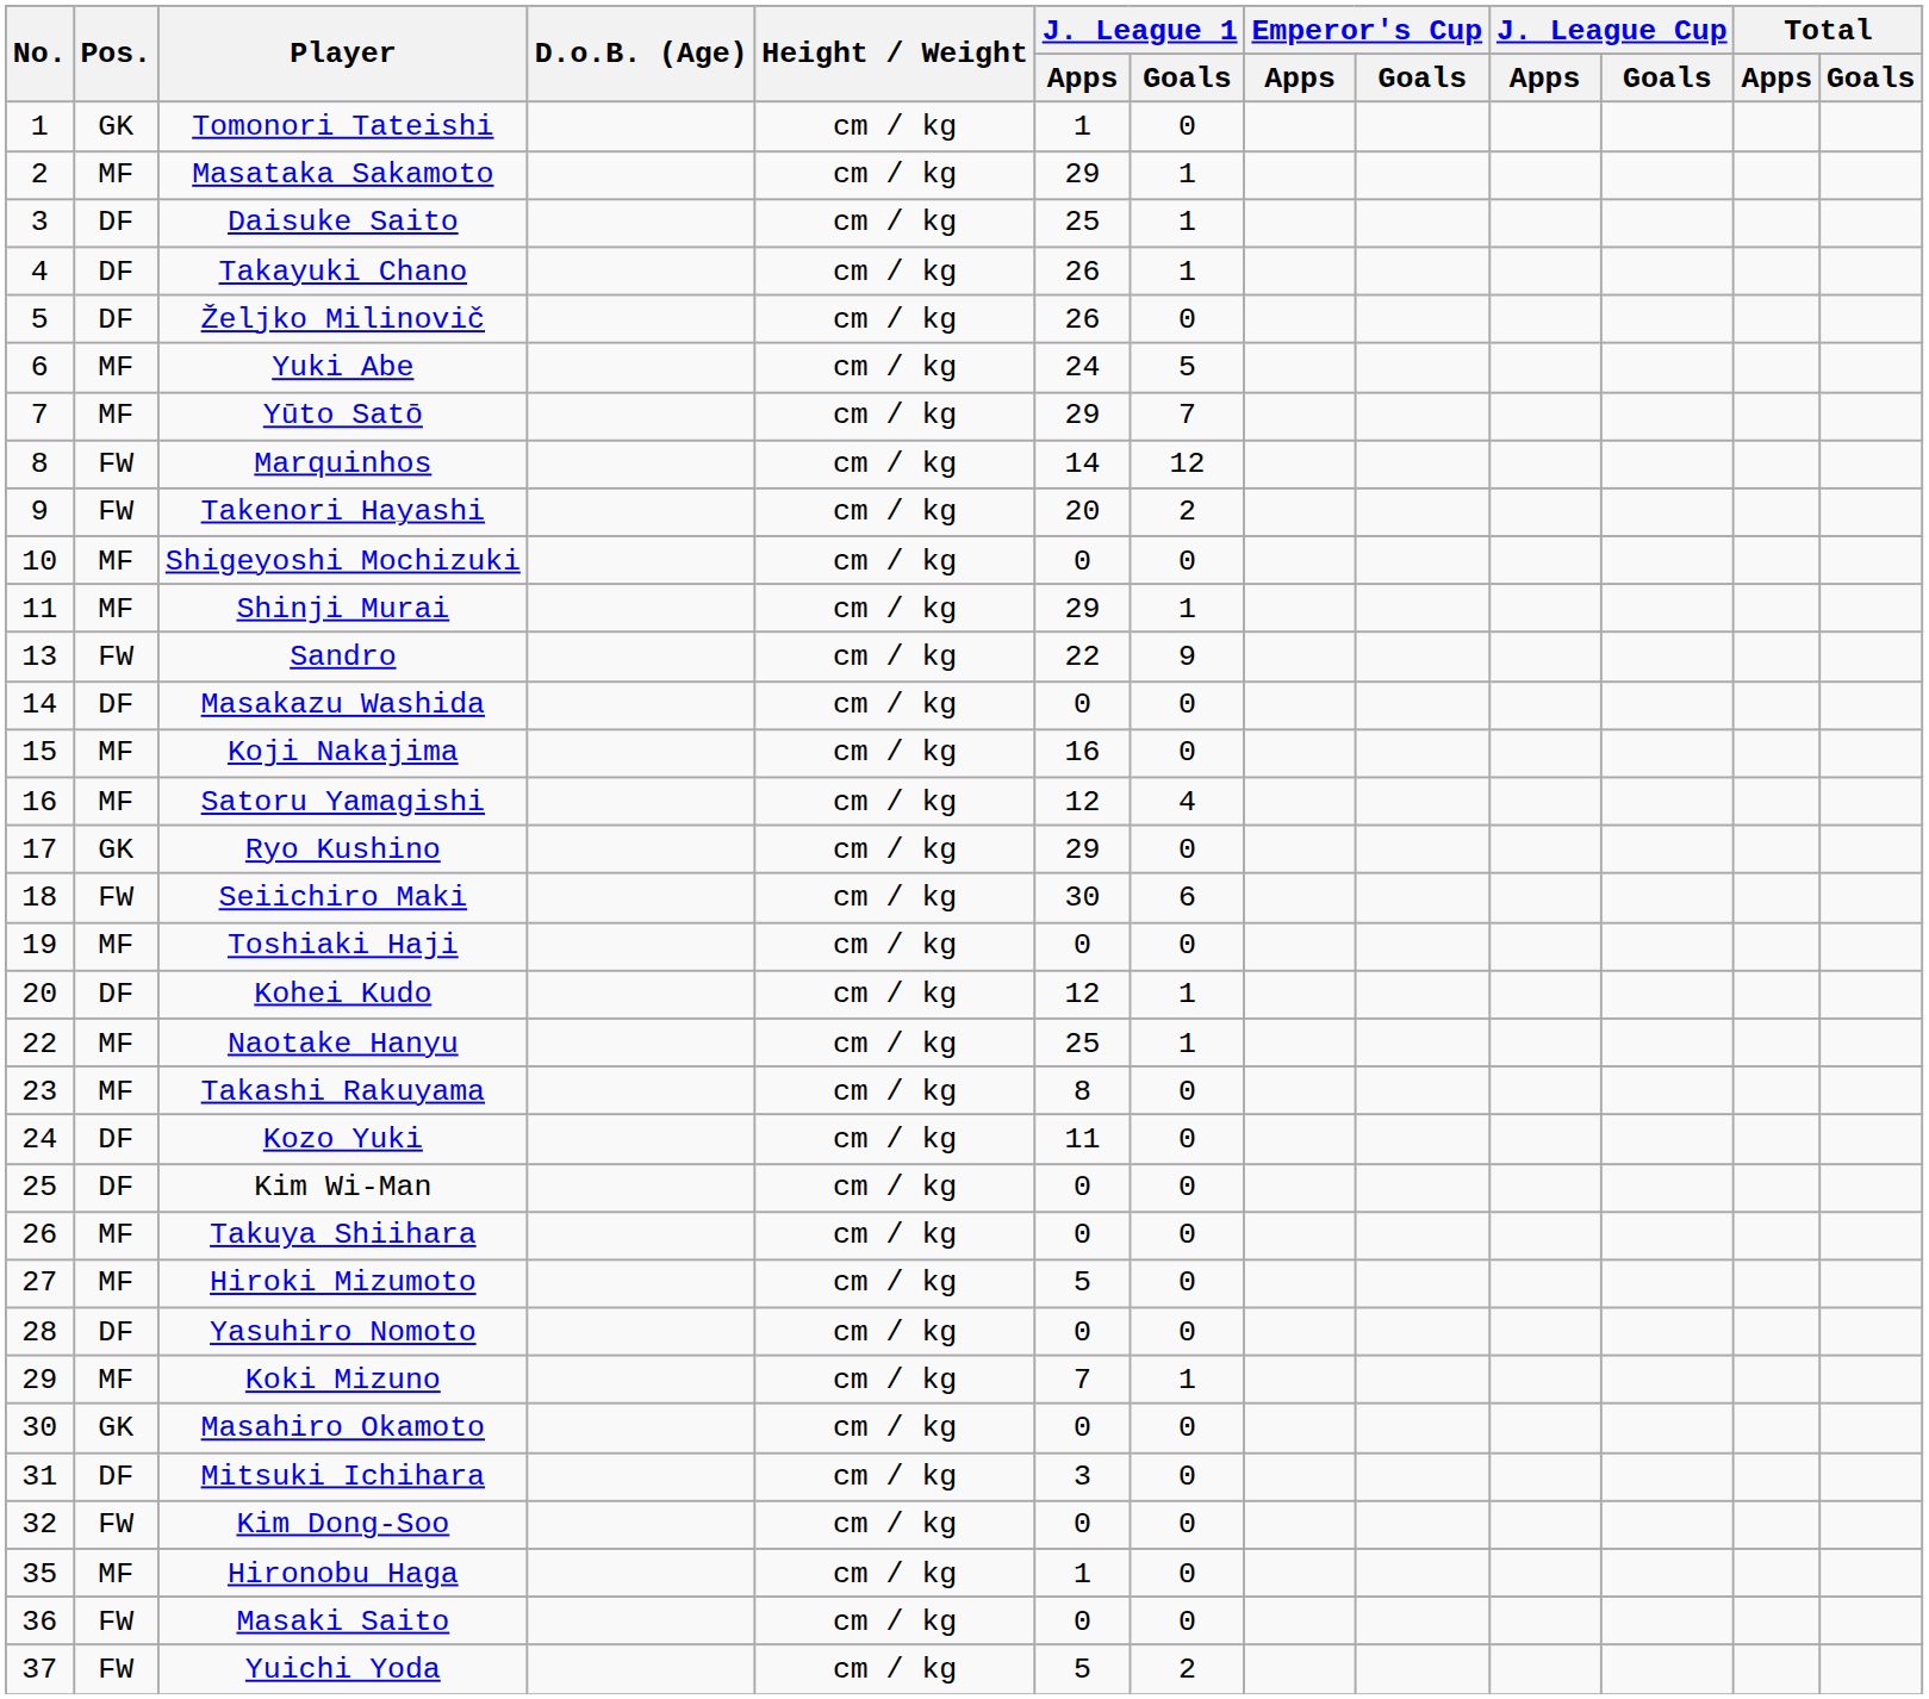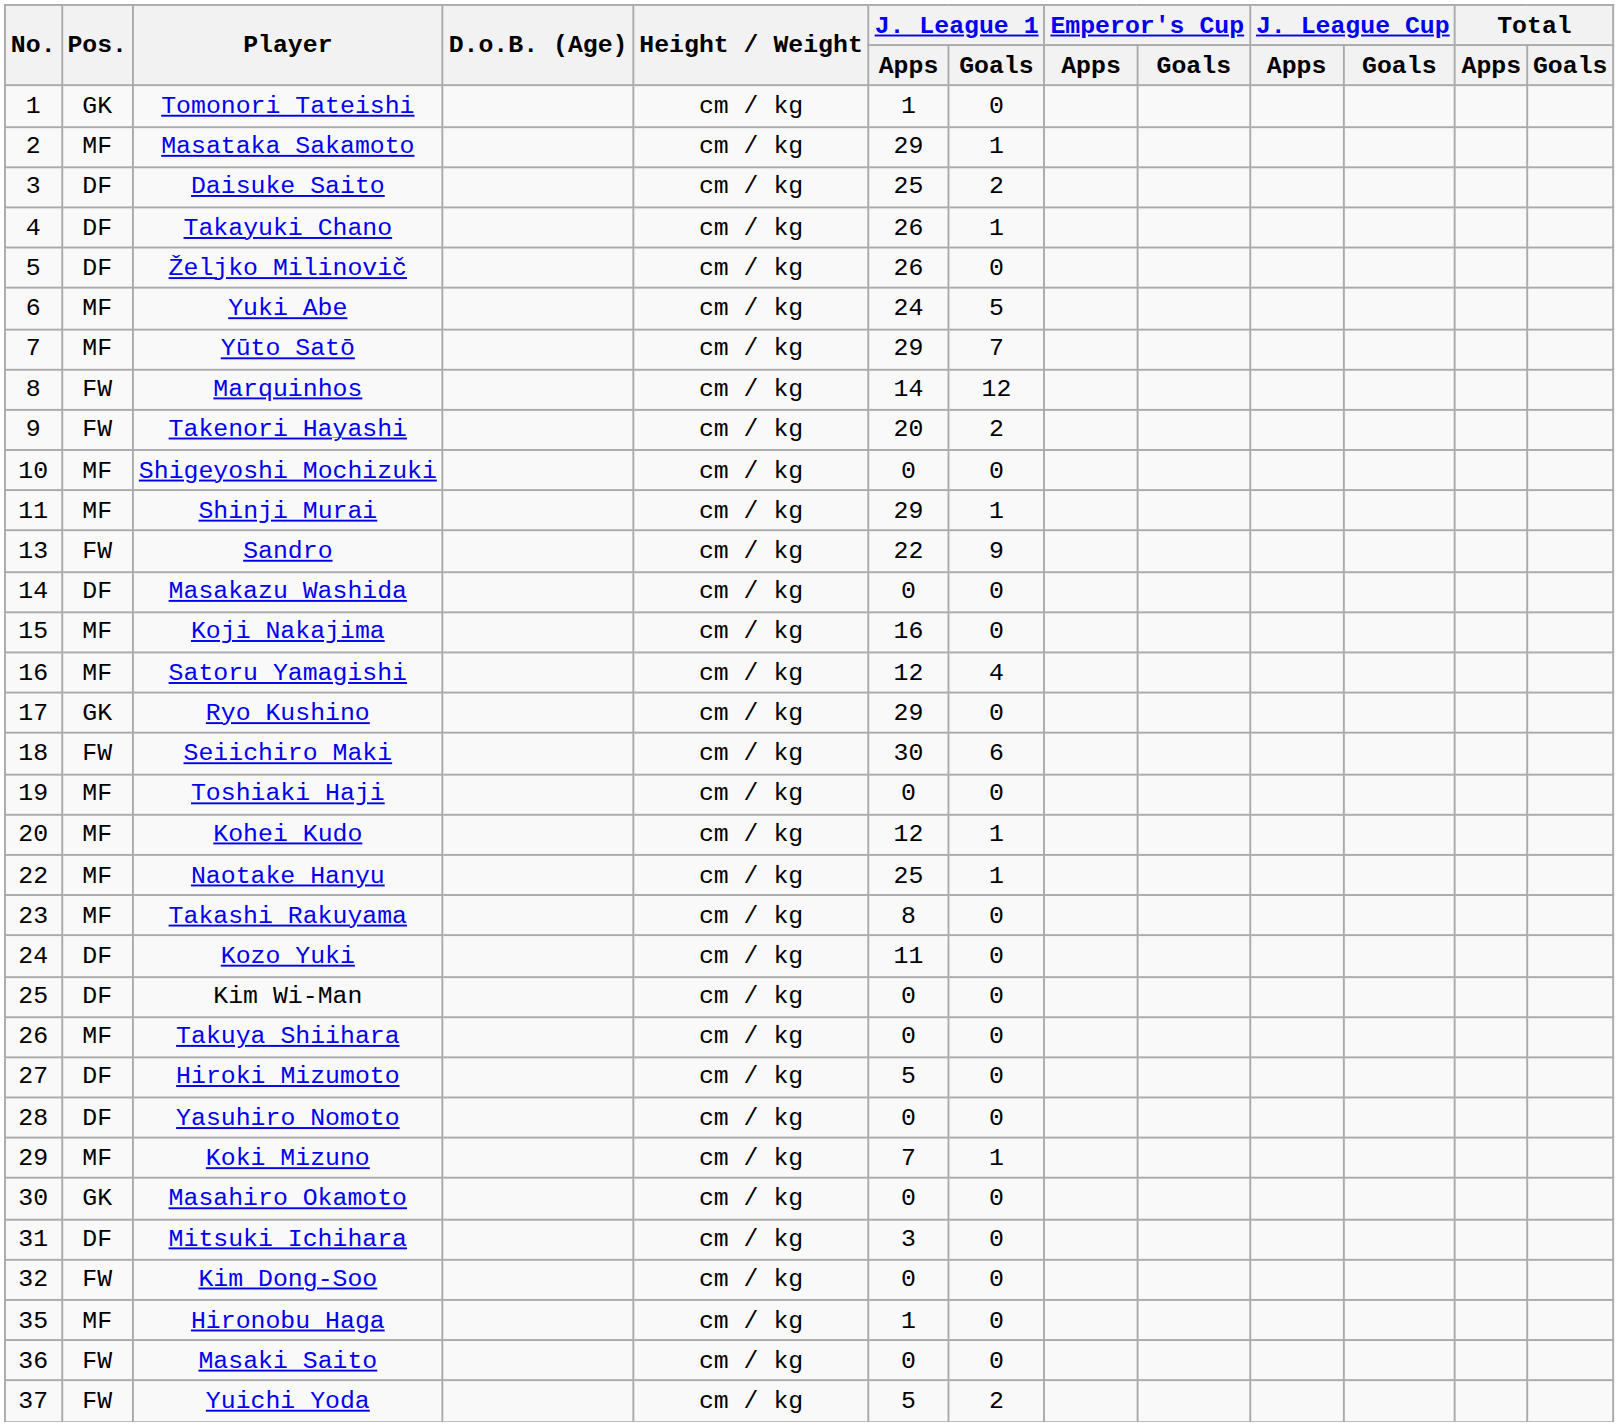 <table class="wikitable" style="text-align:center;">
 <tr>
 <th rowspan="2">No.</th>
 <th rowspan="2">Pos.</th>
 <th rowspan="2">Player</th>
 <th rowspan="2">D.o.B. (Age)</th>
 <th rowspan="2">Height / Weight</th>
 <th colspan="2"><a href='#'>J. League 1</a></th>
 <th colspan="2"><a href='#'>Emperor's Cup</a></th>
 <th colspan="2"><a href='#'>J. League Cup</a></th>
 <th colspan="2">Total</th>
 </tr>
 <tr>
 <th>Apps</th>
 <th>Goals</th>
 <th>Apps</th>
 <th>Goals</th>
 <th>Apps</th>
 <th>Goals</th>
 <th>Apps</th>
 <th>Goals</th>
 </tr>
 <tr>
 <td>1</td>
 <td>GK</td>
 <td><a href='#'>Tomonori Tateishi</a></td>
 <td></td>
 <td>cm / kg</td>
 <td>1</td>
 <td>0</td>
 <td></td>
 <td></td>
 <td></td>
 <td></td>
 <td></td>
 <td></td>
 </tr>
 <tr>
 <td>2</td>
 <td>MF</td>
 <td><a href='#'>Masataka Sakamoto</a></td>
 <td></td>
 <td>cm / kg</td>
 <td>29</td>
 <td>1</td>
 <td></td>
 <td></td>
 <td></td>
 <td></td>
 <td></td>
 <td></td>
 </tr>
 <tr>
 <td>3</td>
 <td>DF</td>
 <td><a href='#'>Daisuke Saito</a></td>
 <td></td>
 <td>cm / kg</td>
 <td>25</td>
-<td>1</td>
+<td>2</td>
 <td></td>
 <td></td>
 <td></td>
 <td></td>
 <td></td>
 <td></td>
 </tr>
 <tr>
 <td>4</td>
 <td>DF</td>
 <td><a href='#'>Takayuki Chano</a></td>
 <td></td>
 <td>cm / kg</td>
 <td>26</td>
 <td>1</td>
 <td></td>
 <td></td>
 <td></td>
 <td></td>
 <td></td>
 <td></td>
 </tr>
 <tr>
 <td>5</td>
 <td>DF</td>
 <td><a href='#'>Željko Milinovič</a></td>
 <td></td>
 <td>cm / kg</td>
 <td>26</td>
 <td>0</td>
 <td></td>
 <td></td>
 <td></td>
 <td></td>
 <td></td>
 <td></td>
 </tr>
 <tr>
 <td>6</td>
 <td>MF</td>
 <td><a href='#'>Yuki Abe</a></td>
 <td></td>
 <td>cm / kg</td>
 <td>24</td>
 <td>5</td>
 <td></td>
 <td></td>
 <td></td>
 <td></td>
 <td></td>
 <td></td>
 </tr>
 <tr>
 <td>7</td>
 <td>MF</td>
 <td><a href='#'>Yūto Satō</a></td>
 <td></td>
 <td>cm / kg</td>
 <td>29</td>
 <td>7</td>
 <td></td>
 <td></td>
 <td></td>
 <td></td>
 <td></td>
 <td></td>
 </tr>
 <tr>
 <td>8</td>
 <td>FW</td>
 <td><a href='#'>Marquinhos</a></td>
 <td></td>
 <td>cm / kg</td>
 <td>14</td>
 <td>12</td>
 <td></td>
 <td></td>
 <td></td>
 <td></td>
 <td></td>
 <td></td>
 </tr>
 <tr>
 <td>9</td>
 <td>FW</td>
 <td><a href='#'>Takenori Hayashi</a></td>
 <td></td>
 <td>cm / kg</td>
 <td>20</td>
 <td>2</td>
 <td></td>
 <td></td>
 <td></td>
 <td></td>
 <td></td>
 <td></td>
 </tr>
 <tr>
 <td>10</td>
 <td>MF</td>
 <td><a href='#'>Shigeyoshi Mochizuki</a></td>
 <td></td>
 <td>cm / kg</td>
 <td>0</td>
 <td>0</td>
 <td></td>
 <td></td>
 <td></td>
 <td></td>
 <td></td>
 <td></td>
 </tr>
 <tr>
 <td>11</td>
 <td>MF</td>
 <td><a href='#'>Shinji Murai</a></td>
 <td></td>
 <td>cm / kg</td>
 <td>29</td>
 <td>1</td>
 <td></td>
 <td></td>
 <td></td>
 <td></td>
 <td></td>
 <td></td>
 </tr>
 <tr>
 <td>13</td>
 <td>FW</td>
 <td><a href='#'>Sandro</a></td>
 <td></td>
 <td>cm / kg</td>
 <td>22</td>
 <td>9</td>
 <td></td>
 <td></td>
 <td></td>
 <td></td>
 <td></td>
 <td></td>
 </tr>
 <tr>
 <td>14</td>
 <td>DF</td>
 <td><a href='#'>Masakazu Washida</a></td>
 <td></td>
 <td>cm / kg</td>
 <td>0</td>
 <td>0</td>
 <td></td>
 <td></td>
 <td></td>
 <td></td>
 <td></td>
 <td></td>
 </tr>
 <tr>
 <td>15</td>
 <td>MF</td>
 <td><a href='#'>Koji Nakajima</a></td>
 <td></td>
 <td>cm / kg</td>
 <td>16</td>
 <td>0</td>
 <td></td>
 <td></td>
 <td></td>
 <td></td>
 <td></td>
 <td></td>
 </tr>
 <tr>
 <td>16</td>
 <td>MF</td>
 <td><a href='#'>Satoru Yamagishi</a></td>
 <td></td>
 <td>cm / kg</td>
 <td>12</td>
 <td>4</td>
 <td></td>
 <td></td>
 <td></td>
 <td></td>
 <td></td>
 <td></td>
 </tr>
 <tr>
 <td>17</td>
 <td>GK</td>
 <td><a href='#'>Ryo Kushino</a></td>
 <td></td>
 <td>cm / kg</td>
 <td>29</td>
 <td>0</td>
 <td></td>
 <td></td>
 <td></td>
 <td></td>
 <td></td>
 <td></td>
 </tr>
 <tr>
 <td>18</td>
 <td>FW</td>
 <td><a href='#'>Seiichiro Maki</a></td>
 <td></td>
 <td>cm / kg</td>
 <td>30</td>
 <td>6</td>
 <td></td>
 <td></td>
 <td></td>
 <td></td>
 <td></td>
 <td></td>
 </tr>
 <tr>
 <td>19</td>
 <td>MF</td>
 <td><a href='#'>Toshiaki Haji</a></td>
 <td></td>
 <td>cm / kg</td>
 <td>0</td>
 <td>0</td>
 <td></td>
 <td></td>
 <td></td>
 <td></td>
 <td></td>
 <td></td>
 </tr>
 <tr>
 <td>20</td>
-<td>DF</td>
+<td>MF</td>
 <td><a href='#'>Kohei Kudo</a></td>
 <td></td>
 <td>cm / kg</td>
 <td>12</td>
 <td>1</td>
 <td></td>
 <td></td>
 <td></td>
 <td></td>
 <td></td>
 <td></td>
 </tr>
 <tr>
 <td>22</td>
 <td>MF</td>
 <td><a href='#'>Naotake Hanyu</a></td>
 <td></td>
 <td>cm / kg</td>
 <td>25</td>
 <td>1</td>
 <td></td>
 <td></td>
 <td></td>
 <td></td>
 <td></td>
 <td></td>
 </tr>
 <tr>
 <td>23</td>
 <td>MF</td>
 <td><a href='#'>Takashi Rakuyama</a></td>
 <td></td>
 <td>cm / kg</td>
 <td>8</td>
 <td>0</td>
 <td></td>
 <td></td>
 <td></td>
 <td></td>
 <td></td>
 <td></td>
 </tr>
 <tr>
 <td>24</td>
 <td>DF</td>
 <td><a href='#'>Kozo Yuki</a></td>
 <td></td>
 <td>cm / kg</td>
 <td>11</td>
 <td>0</td>
 <td></td>
 <td></td>
 <td></td>
 <td></td>
 <td></td>
 <td></td>
 </tr>
 <tr>
 <td>25</td>
 <td>DF</td>
 <td>Kim Wi-Man</td>
 <td></td>
 <td>cm / kg</td>
 <td>0</td>
 <td>0</td>
 <td></td>
 <td></td>
 <td></td>
 <td></td>
 <td></td>
 <td></td>
 </tr>
 <tr>
 <td>26</td>
 <td>MF</td>
 <td><a href='#'>Takuya Shiihara</a></td>
 <td></td>
 <td>cm / kg</td>
 <td>0</td>
 <td>0</td>
 <td></td>
 <td></td>
 <td></td>
 <td></td>
 <td></td>
 <td></td>
 </tr>
 <tr>
 <td>27</td>
-<td>MF</td>
+<td>DF</td>
 <td><a href='#'>Hiroki Mizumoto</a></td>
 <td></td>
 <td>cm / kg</td>
 <td>5</td>
 <td>0</td>
 <td></td>
 <td></td>
 <td></td>
 <td></td>
 <td></td>
 <td></td>
 </tr>
 <tr>
 <td>28</td>
 <td>DF</td>
 <td><a href='#'>Yasuhiro Nomoto</a></td>
 <td></td>
 <td>cm / kg</td>
 <td>0</td>
 <td>0</td>
 <td></td>
 <td></td>
 <td></td>
 <td></td>
 <td></td>
 <td></td>
 </tr>
 <tr>
 <td>29</td>
 <td>MF</td>
 <td><a href='#'>Koki Mizuno</a></td>
 <td></td>
 <td>cm / kg</td>
 <td>7</td>
 <td>1</td>
 <td></td>
 <td></td>
 <td></td>
 <td></td>
 <td></td>
 <td></td>
 </tr>
 <tr>
 <td>30</td>
 <td>GK</td>
 <td><a href='#'>Masahiro Okamoto</a></td>
 <td></td>
 <td>cm / kg</td>
 <td>0</td>
 <td>0</td>
 <td></td>
 <td></td>
 <td></td>
 <td></td>
 <td></td>
 <td></td>
 </tr>
 <tr>
 <td>31</td>
 <td>DF</td>
 <td><a href='#'>Mitsuki Ichihara</a></td>
 <td></td>
 <td>cm / kg</td>
 <td>3</td>
 <td>0</td>
 <td></td>
 <td></td>
 <td></td>
 <td></td>
 <td></td>
 <td></td>
 </tr>
 <tr>
 <td>32</td>
 <td>FW</td>
 <td><a href='#'>Kim Dong-Soo</a></td>
 <td></td>
 <td>cm / kg</td>
 <td>0</td>
 <td>0</td>
 <td></td>
 <td></td>
 <td></td>
 <td></td>
 <td></td>
 <td></td>
 </tr>
 <tr>
 <td>35</td>
 <td>MF</td>
 <td><a href='#'>Hironobu Haga</a></td>
 <td></td>
 <td>cm / kg</td>
 <td>1</td>
 <td>0</td>
 <td></td>
 <td></td>
 <td></td>
 <td></td>
 <td></td>
 <td></td>
 </tr>
 <tr>
 <td>36</td>
 <td>FW</td>
 <td><a href='#'>Masaki Saito</a></td>
 <td></td>
 <td>cm / kg</td>
 <td>0</td>
 <td>0</td>
 <td></td>
 <td></td>
 <td></td>
 <td></td>
 <td></td>
 <td></td>
 </tr>
 <tr>
 <td>37</td>
 <td>FW</td>
 <td><a href='#'>Yuichi Yoda</a></td>
 <td></td>
 <td>cm / kg</td>
 <td>5</td>
 <td>2</td>
 <td></td>
 <td></td>
 <td></td>
 <td></td>
 <td></td>
 <td></td>
 </tr>
 </table>
